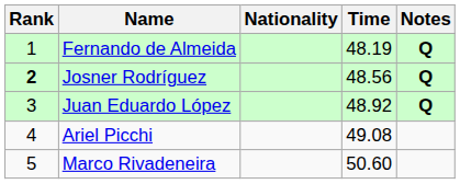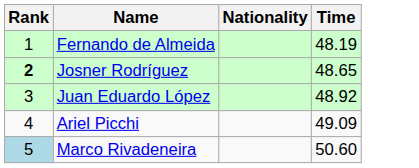 <table class="wikitable sortable" style="text-align:center">
 <tr>
 <th>Rank</th>
 <th>Name</th>
 <th>Nationality</th>
 <th>Time</th>
-<th>Notes</th>
 </tr>
 <tr bgcolor=ccffcc>
 <td align=center>1</td>
 <td align=left><a href='#'>Fernando de Almeida</a></td>
 <td align=left></td>
 <td>48.19</td>
-<td><strong>Q</strong></td>
 </tr>
 <tr bgcolor=ccffcc>
 <td align=center><strong>2</strong></td>
 <td align=left><a href='#'>Josner Rodríguez</a></td>
 <td align=left></td>
-<td>48.56</td>
-<td><strong>Q</strong></td>
+<td>48.65</td>
 </tr>
 <tr bgcolor=ccffcc>
 <td align=center>3</td>
 <td align=left><a href='#'>Juan Eduardo López</a></td>
 <td align=left></td>
 <td>48.92</td>
-<td><strong>Q</strong></td>
 </tr>
 <tr>
 <td align=center>4</td>
 <td align=left><a href='#'>Ariel Picchi</a></td>
 <td align=left></td>
-<td>49.08</td>
-<td></td>
+<td>49.09</td>
 </tr>
 <tr>
-<td align=center>5</td>
+<td align=center style="background: lightblue;">5</td>
 <td align=left><a href='#'>Marco Rivadeneira</a></td>
 <td align=left></td>
 <td>50.60</td>
-<td></td>
 </tr>
 </table>
